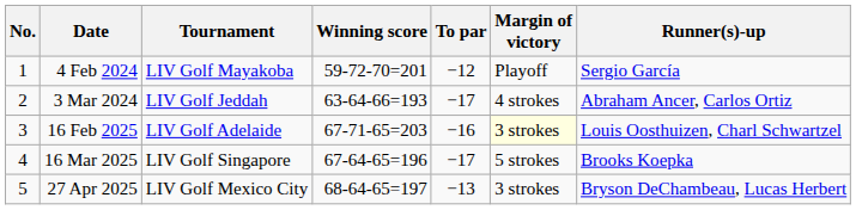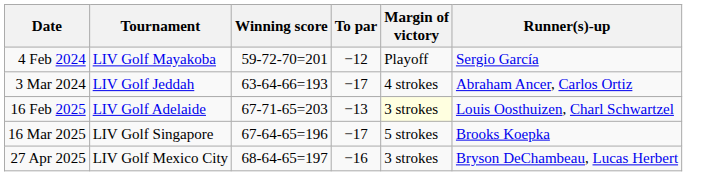 <table class="wikitable" style="font-size:95%;">
 <tr>
-<th>No.</th>
 <th>Date</th>
 <th>Tournament</th>
 <th>Winning score</th>
 <th>To par</th>
 <th>Margin of<br>victory</th>
 <th>Runner(s)-up</th>
 </tr>
 <tr>
-<td align=center>1</td>
 <td align=right>4 Feb <a href='#'>2024</a></td>
 <td><a href='#'>LIV Golf Mayakoba</a></td>
 <td align=right>59-72-70=201</td>
 <td align=center>−12</td>
 <td>Playoff</td>
 <td> <a href='#'>Sergio García</a></td>
 </tr>
 <tr>
-<td align=center>2</td>
 <td align=right>3 Mar 2024</td>
 <td><a href='#'>LIV Golf Jeddah</a></td>
 <td align=right>63-64-66=193</td>
 <td align=center>−17</td>
 <td>4 strokes</td>
 <td> <a href='#'>Abraham Ancer</a>,  <a href='#'>Carlos Ortiz</a></td>
 </tr>
 <tr>
-<td align=center>3</td>
 <td align=right>16 Feb <a href='#'>2025</a></td>
 <td><a href='#'>LIV Golf Adelaide</a></td>
 <td align=right>67-71-65=203</td>
-<td align=center>−16</td>
+<td align=center>−13</td>
 <td style="background: lightyellow;">3 strokes</td>
 <td> <a href='#'>Louis Oosthuizen</a>,  <a href='#'>Charl Schwartzel</a></td>
 </tr>
 <tr>
-<td align=center>4</td>
 <td align=right>16 Mar 2025</td>
 <td>LIV Golf Singapore</td>
 <td align=right>67-64-65=196</td>
 <td align=center>−17</td>
 <td>5 strokes</td>
 <td> <a href='#'>Brooks Koepka</a></td>
 </tr>
 <tr>
-<td align=center>5</td>
 <td align=right>27 Apr 2025</td>
 <td>LIV Golf Mexico City</td>
 <td align=right>68-64-65=197</td>
-<td align=center>−13</td>
+<td align=center>−16</td>
 <td>3 strokes</td>
 <td> <a href='#'>Bryson DeChambeau</a>,  <a href='#'>Lucas Herbert</a></td>
 </tr>
 </table>
